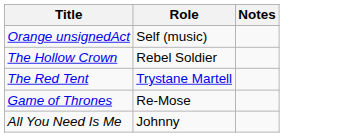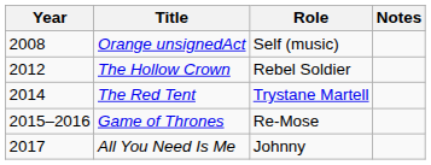 <table class="wikitable sortable">
 <tr>
+<th>Year</th>
 <th>Title</th>
 <th>Role</th>
 <th>Notes</th>
 </tr>
 <tr>
+<td>2008</td>
 <td><em><a href='#'>Orange unsignedAct</a></em></td>
 <td>Self (music)</td>
 <td></td>
 </tr>
 <tr>
+<td>2012</td>
 <td><em><a href='#'>The Hollow Crown</a></em></td>
 <td>Rebel Soldier</td>
 <td></td>
 </tr>
 <tr>
+<td>2014</td>
 <td><em><a href='#'>The Red Tent</a></em></td>
 <td><a href='#'>Trystane Martell</a></td>
 <td></td>
 </tr>
 <tr>
+<td>2015–2016</td>
 <td><em><a href='#'>Game of Thrones</a></em></td>
 <td>Re-Mose</td>
 <td></td>
 </tr>
 <tr>
+<td>2017</td>
 <td><em>All You Need Is Me</em></td>
 <td>Johnny</td>
 <td></td>
 </tr>
 </table>
